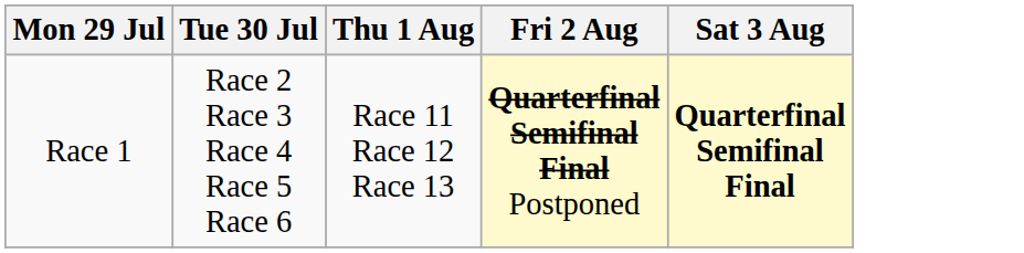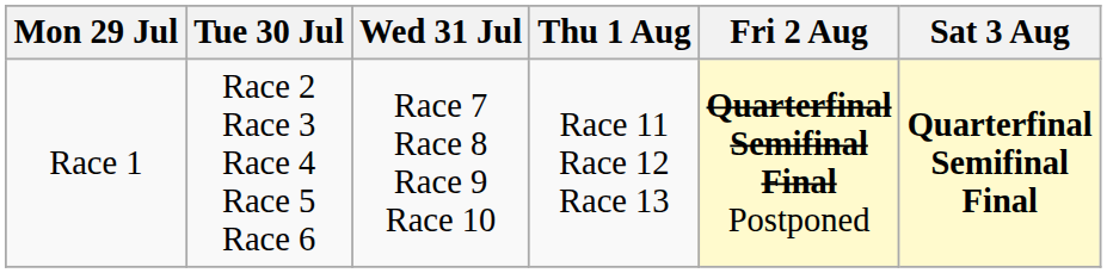 <table class="wikitable" style="text-align: center;">
 <tr>
 <th>Mon 29 Jul</th>
 <th>Tue 30 Jul</th>
+<th>Wed 31 Jul</th>
 <th>Thu 1 Aug</th>
 <th>Fri 2 Aug</th>
 <th>Sat 3 Aug</th>
 </tr>
 <tr>
 <td>Race 1</td>
 <td>Race 2<br>Race 3<br>Race 4<br>Race 5<br>Race 6</td>
+<td>Race 7<br>Race 8<br>Race 9<br>Race 10</td>
 <td>Race 11<br>Race 12<br>Race 13</td>
 <td style="background:lemonchiffon"><s><strong>Quarterfinal</strong><br><strong>Semifinal</strong><br><strong>Final</strong></s><br>Postponed</td>
 <td style="background:lemonchiffon"><strong>Quarterfinal</strong><br><strong>Semifinal</strong><br><strong>Final</strong></td>
 </tr>
 </table>
